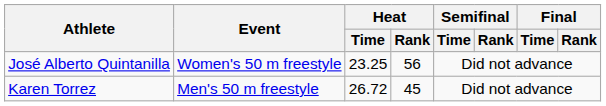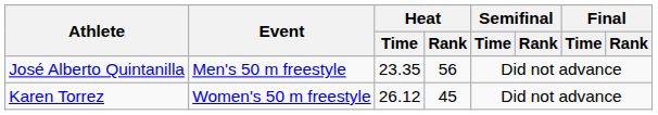 <table class=wikitable style="font-size:90%">
 <tr>
 <th rowspan="2">Athlete</th>
 <th rowspan="2">Event</th>
 <th colspan="2">Heat</th>
 <th colspan="2">Semifinal</th>
 <th colspan="2">Final</th>
 </tr>
 <tr style="font-size:95%">
 <th>Time</th>
 <th>Rank</th>
 <th>Time</th>
 <th>Rank</th>
 <th>Time</th>
 <th>Rank</th>
 </tr>
 <tr align=center>
 <td align=left><a href='#'>José Alberto Quintanilla</a></td>
-<td align=left><a href='#'>Women's 50 m freestyle</a></td>
-<td>23.25</td>
+<td align=left><a href='#'>Men's 50 m freestyle</a></td>
+<td>23.35</td>
 <td>56</td>
 <td colspan=4>Did not advance</td>
 </tr>
 <tr align=center>
 <td align=left><a href='#'>Karen Torrez</a></td>
-<td align=left><a href='#'>Men's 50 m freestyle</a></td>
-<td>26.72</td>
+<td align=left><a href='#'>Women's 50 m freestyle</a></td>
+<td>26.12</td>
 <td>45</td>
 <td colspan=4>Did not advance</td>
 </tr>
 </table>
